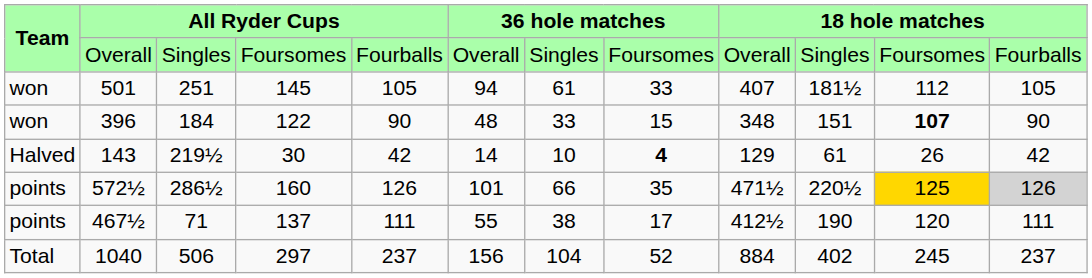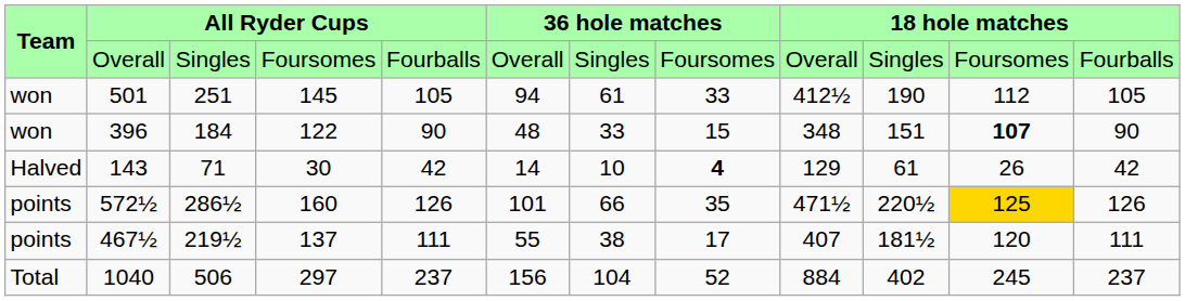 <table class="wikitable" style="text-align:center">
 <tr style="background:#aaffaa;">
 <td rowspan="2"><strong>Team</strong></td>
 <td colspan="4"><strong>All Ryder Cups</strong></td>
 <td colspan="3"><strong>36 hole matches</strong></td>
 <td colspan="4"><strong>18 hole matches</strong></td>
 </tr>
 <tr style="background:#aaffaa;">
 <td>Overall</td>
 <td>Singles</td>
 <td>Foursomes</td>
 <td>Fourballs</td>
 <td>Overall</td>
 <td>Singles</td>
 <td>Foursomes</td>
 <td>Overall</td>
 <td>Singles</td>
 <td>Foursomes</td>
 <td>Fourballs</td>
 </tr>
 <tr>
 <td align=left> won</td>
 <td>501</td>
 <td>251</td>
 <td>145</td>
 <td>105</td>
 <td>94</td>
 <td>61</td>
 <td>33</td>
-<td>407</td>
-<td>181½</td>
+<td>412½</td>
+<td>190</td>
 <td>112</td>
 <td>105</td>
 </tr>
 <tr>
 <td align=left> won</td>
 <td>396</td>
 <td>184</td>
 <td>122</td>
 <td>90</td>
 <td>48</td>
 <td>33</td>
 <td>15</td>
 <td>348</td>
 <td>151</td>
 <td><strong>107</strong></td>
 <td>90</td>
 </tr>
 <tr>
 <td align=left>Halved</td>
 <td>143</td>
-<td>219½</td>
+<td>71</td>
 <td>30</td>
 <td>42</td>
 <td>14</td>
 <td>10</td>
 <td><strong>4</strong></td>
 <td>129</td>
 <td>61</td>
 <td>26</td>
 <td>42</td>
 </tr>
 <tr>
 <td align=left> points</td>
 <td>572½</td>
 <td>286½</td>
 <td>160</td>
 <td>126</td>
 <td>101</td>
 <td>66</td>
 <td>35</td>
 <td>471½</td>
 <td>220½</td>
 <td style="background: gold;">125</td>
-<td style="background: lightgrey;">126</td>
+<td>126</td>
 </tr>
 <tr>
 <td align=left> points</td>
 <td>467½</td>
-<td>71</td>
+<td>219½</td>
 <td>137</td>
 <td>111</td>
 <td>55</td>
 <td>38</td>
 <td>17</td>
-<td>412½</td>
-<td>190</td>
+<td>407</td>
+<td>181½</td>
 <td>120</td>
 <td>111</td>
 </tr>
 <tr>
 <td align=left>Total</td>
 <td>1040</td>
 <td>506</td>
 <td>297</td>
 <td>237</td>
 <td>156</td>
 <td>104</td>
 <td>52</td>
 <td>884</td>
 <td>402</td>
 <td>245</td>
 <td>237</td>
 </tr>
 </table>
